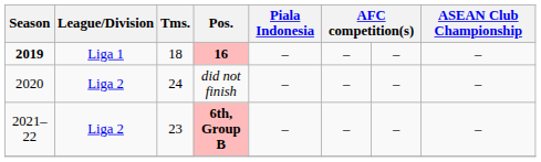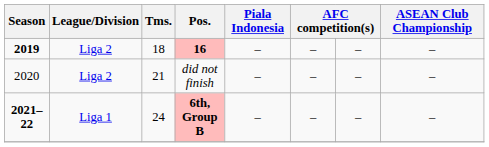 <table class="wikitable" style="text-align:center">
 <tr style="background:#efefef;">
 <th>Season</th>
 <th>League/Division</th>
 <th>Tms.</th>
 <th>Pos.</th>
 <th><a href='#'>Piala Indonesia</a></th>
 <th colspan=2><a href='#'>AFC</a> competition(s)</th>
 <th colspan=2><a href='#'>ASEAN Club Championship</a></th>
 </tr>
 <tr>
 <td><strong>2019</strong></td>
-<td><a href='#'>Liga 1</a></td>
+<td><a href='#'>Liga 2</a></td>
 <td>18</td>
 <td style="background: #FFBBBB;"><strong>16</strong></td>
 <td>–</td>
 <td>–</td>
 <td>–</td>
 <td>–</td>
 </tr>
 <tr>
 <td>2020</td>
 <td><a href='#'>Liga 2</a></td>
-<td>24</td>
+<td>21</td>
 <td><em>did not finish</em></td>
 <td>–</td>
 <td>–</td>
 <td>–</td>
 <td>–</td>
 </tr>
 <tr>
-<td>2021–22</td>
-<td><a href='#'>Liga 2</a></td>
-<td>23</td>
+<td><strong>2021–22</strong></td>
+<td><a href='#'>Liga 1</a></td>
+<td>24</td>
 <td style="background: #FFBBBB;"><strong>6th, Group B</strong></td>
 <td>–</td>
 <td>–</td>
 <td>–</td>
 <td>–</td>
 </tr>
 <tr>
 </tr>
 </table>
